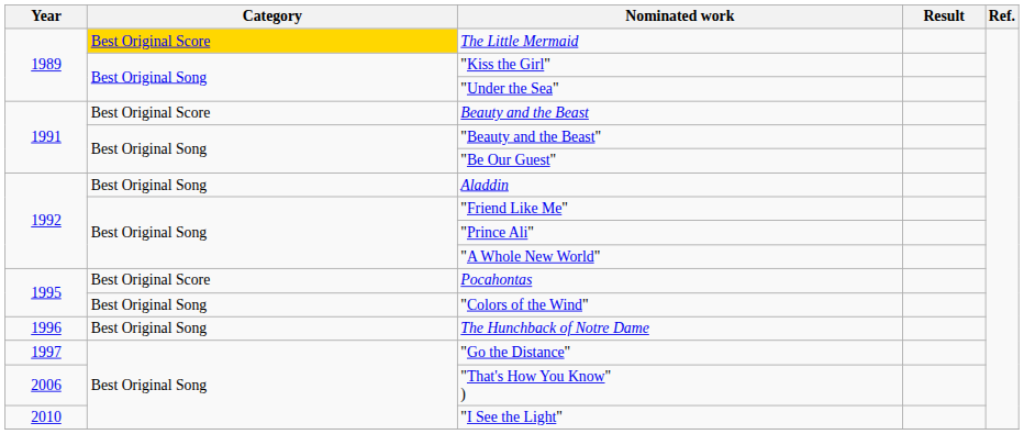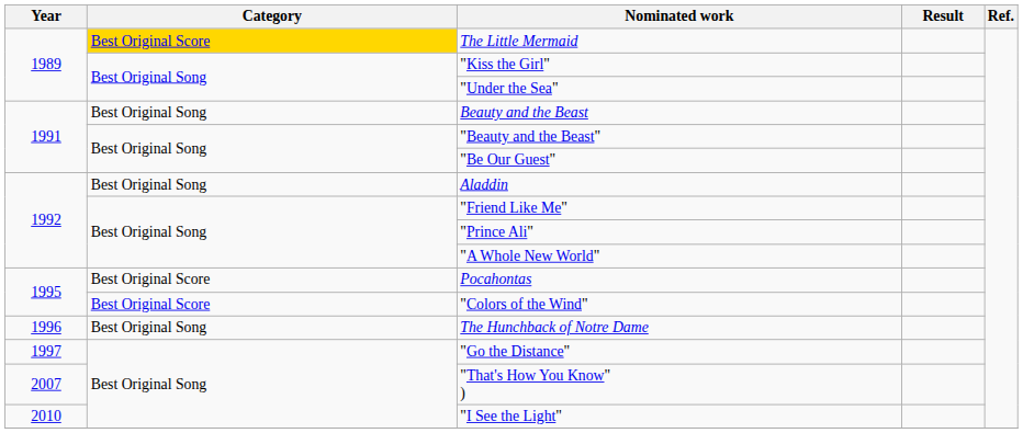 <table class=wikitable>
 <tr>
 <th scope="col" style="width:5em;">Year</th>
 <th scope="col" style="width:24em;">Category</th>
 <th scope="col" style="width:29em;">Nominated work</th>
 <th scope="col" style="width:5em;">Result</th>
 <th>Ref.</th>
 </tr>
 <tr>
 <td style="text-align:center;", rowspan="3"><a href='#'>1989</a></td>
 <td style="background: gold;"><a href='#'>Best Original Score</a></td>
 <td><em><a href='#'>The Little Mermaid</a></em></td>
 <td></td>
 <td rowspan="16"></td>
 </tr>
 <tr>
 <td rowspan="2"><a href='#'>Best Original Song</a></td>
 <td>"<a href='#'>Kiss the Girl</a>"  <br> </td>
 <td></td>
 </tr>
 <tr>
 <td>"<a href='#'>Under the Sea</a>"  <br> </td>
 <td></td>
 </tr>
 <tr>
 <td style="text-align:center;", rowspan="3"><a href='#'>1991</a></td>
-<td>Best Original Score</td>
+<td>Best Original Song</td>
 <td><em><a href='#'>Beauty and the Beast</a></em></td>
 <td></td>
 </tr>
 <tr>
 <td rowspan="2">Best Original Song</td>
 <td>"<a href='#'>Beauty and the Beast</a>"  <br> </td>
 <td></td>
 </tr>
 <tr>
 <td>"<a href='#'>Be Our Guest</a>"  <br> </td>
 <td></td>
 </tr>
 <tr>
 <td style="text-align:center;", rowspan="4"><a href='#'>1992</a></td>
 <td>Best Original Song</td>
 <td><em><a href='#'>Aladdin</a></em></td>
 <td></td>
 </tr>
 <tr>
 <td rowspan="3">Best Original Song</td>
 <td>"<a href='#'>Friend Like Me</a>"  <br> </td>
 <td></td>
 </tr>
 <tr>
 <td>"<a href='#'>Prince Ali</a>"  <br> </td>
 <td></td>
 </tr>
 <tr>
 <td>"<a href='#'>A Whole New World</a>"  <br> </td>
 <td></td>
 </tr>
 <tr>
 <td style="text-align:center;", rowspan="2"><a href='#'>1995</a></td>
 <td>Best Original Score</td>
 <td><em><a href='#'>Pocahontas</a></em></td>
 <td></td>
 </tr>
 <tr>
-<td>Best Original Song</td>
+<td><a href='#'>Best Original Score</a></td>
 <td>"<a href='#'>Colors of the Wind</a>"  <br> </td>
 <td></td>
 </tr>
 <tr>
 <td style="text-align:center;"><a href='#'>1996</a></td>
 <td>Best Original Song</td>
 <td><em><a href='#'>The Hunchback of Notre Dame</a></em></td>
 <td></td>
 </tr>
 <tr>
 <td style="text-align:center;"><a href='#'>1997</a></td>
 <td rowspan="3">Best Original Song</td>
 <td>"<a href='#'>Go the Distance</a>"  <br> </td>
 <td></td>
 </tr>
 <tr>
-<td style="text-align:center;"><a href='#'>2006</a></td>
+<td style="text-align:center;"><a href='#'>2007</a></td>
 <td>"<a href='#'>That's How You Know</a>"  <br> )</td>
 <td></td>
 </tr>
 <tr>
 <td style="text-align:center;"><a href='#'>2010</a></td>
 <td>"<a href='#'>I See the Light</a>"  <br> </td>
 <td></td>
 </tr>
 <tr>
 </tr>
 </table>
